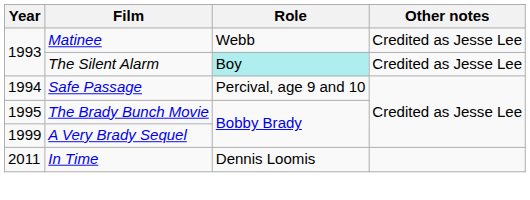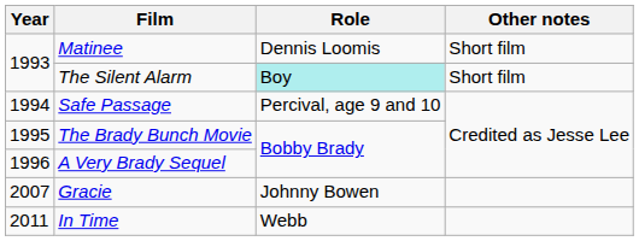 <table class="wikitable">
 <tr>
 <th>Year</th>
 <th>Film</th>
 <th>Role</th>
 <th>Other notes</th>
 </tr>
 <tr>
 <td rowspan="2">1993</td>
 <td><em><a href='#'>Matinee</a></em></td>
-<td>Webb</td>
-<td>Credited as Jesse Lee</td>
+<td>Dennis Loomis</td>
+<td>Short film</td>
 </tr>
 <tr>
 <td><em>The Silent Alarm</em></td>
 <td style="background: paleturquoise;">Boy</td>
-<td>Credited as Jesse Lee</td>
+<td>Short film</td>
 </tr>
 <tr>
 <td>1994</td>
 <td><em><a href='#'>Safe Passage</a></em></td>
 <td>Percival, age 9 and 10</td>
 <td rowspan="3">Credited as Jesse Lee</td>
 </tr>
 <tr>
 <td>1995</td>
 <td><em><a href='#'>The Brady Bunch Movie</a></em></td>
 <td rowspan="2"><a href='#'>Bobby Brady</a></td>
 </tr>
 <tr>
-<td>1999</td>
+<td>1996</td>
 <td><em><a href='#'>A Very Brady Sequel</a></em></td>
+</tr>
+<tr>
+<td>2007</td>
+<td><em><a href='#'>Gracie</a></em></td>
+<td>Johnny Bowen</td>
+<td> </td>
 </tr>
 <tr>
 <td>2011</td>
 <td><em><a href='#'>In Time</a></em></td>
-<td>Dennis Loomis</td>
+<td>Webb</td>
 <td> </td>
 </tr>
 </table>
